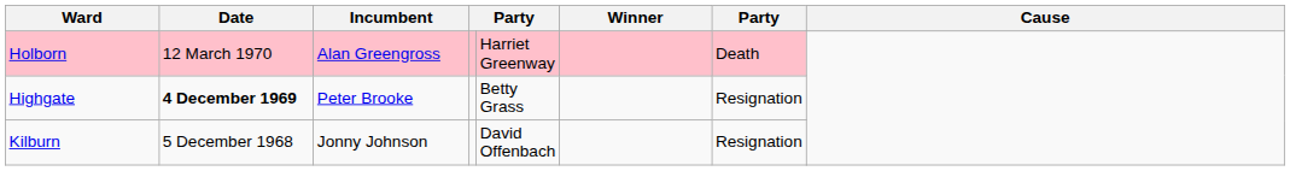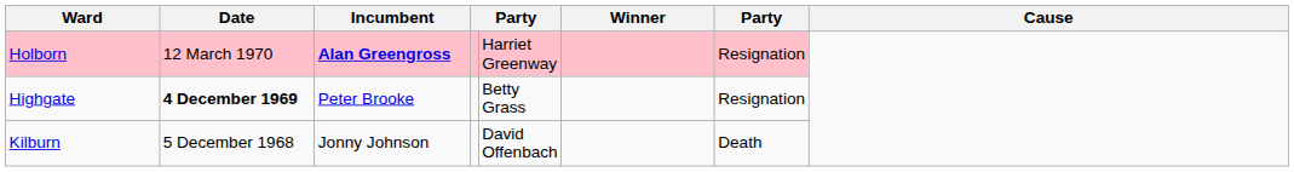 <table class="wikitable">
 <tr>
 <th scope="col" style="width:150px">Ward</th>
 <th scope="col" style="width:150px">Date</th>
 <th scope="col" style="width:150px">Incumbent</th>
 <th scope="col" colspan="2" style="width:150px">Party</th>
 <th scope="col" style="width:150px">Winner</th>
 <th scope="col" colspan="2" style="width:150px">Party</th>
 <th scope="col" style="width:500px">Cause</th>
 </tr>
 <tr style="background-color:pink">
 <td><a href='#'>Holborn</a></td>
 <td>12 March 1970</td>
-<td><a href='#'>Alan Greengross</a></td>
+<td><strong><a href='#'>Alan Greengross</a></strong></td>
 <td></td>
 <td>Harriet Greenway</td>
 <td></td>
-<td>Death</td>
+<td>Resignation</td>
 </tr>
 <tr>
 <td><a href='#'>Highgate</a></td>
 <td><strong>4 December 1969</strong></td>
 <td><a href='#'>Peter Brooke</a></td>
 <td></td>
 <td>Betty Grass</td>
 <td></td>
 <td>Resignation</td>
 </tr>
 <tr>
 <td><a href='#'>Kilburn</a></td>
 <td>5 December 1968</td>
 <td>Jonny Johnson</td>
 <td></td>
 <td>David Offenbach</td>
 <td></td>
-<td>Resignation</td>
+<td>Death</td>
 </tr>
 </table>
